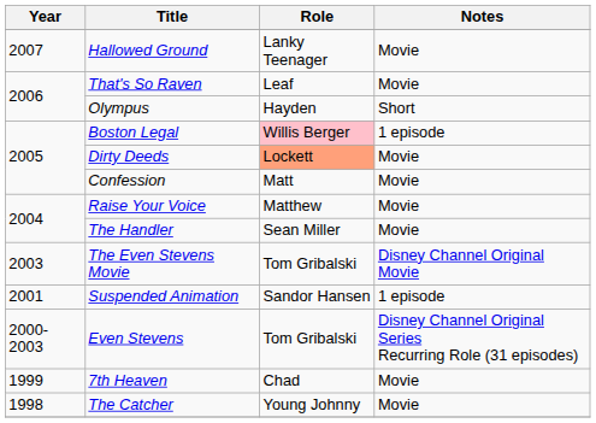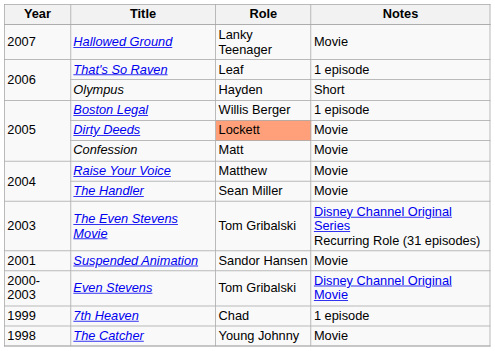 <table class="wikitable sortable">
 <tr>
 <th>Year</th>
 <th>Title</th>
 <th>Role</th>
 <th>Notes</th>
 </tr>
 <tr>
 </tr>
 <tr>
 <td>2007</td>
 <td><em><a href='#'>Hallowed Ground</a></em></td>
 <td>Lanky Teenager</td>
 <td>Movie</td>
 </tr>
 <tr>
 <td rowspan=2>2006</td>
 <td><em><a href='#'>That's So Raven</a></em></td>
 <td>Leaf</td>
-<td>Movie</td>
+<td>1 episode</td>
 </tr>
 <tr>
 <td><em>Olympus</em></td>
 <td>Hayden</td>
 <td>Short</td>
 </tr>
 <tr>
 <td rowspan=3>2005</td>
 <td><em><a href='#'>Boston Legal</a></em></td>
-<td style="background: pink;">Willis Berger</td>
+<td>Willis Berger</td>
 <td>1 episode</td>
 </tr>
 <tr>
 <td><em><a href='#'>Dirty Deeds</a></em></td>
 <td style="background: lightsalmon;">Lockett</td>
 <td>Movie</td>
 </tr>
 <tr>
 <td><em>Confession</em></td>
 <td>Matt</td>
 <td>Movie</td>
 </tr>
 <tr>
 <td rowspan=2>2004</td>
 <td><em><a href='#'>Raise Your Voice</a></em></td>
 <td>Matthew</td>
 <td>Movie</td>
 </tr>
 <tr>
 <td><em><a href='#'>The Handler</a></em></td>
 <td>Sean Miller</td>
 <td>Movie</td>
 </tr>
 <tr>
 <td>2003</td>
 <td><em><a href='#'>The Even Stevens Movie</a></em></td>
 <td>Tom Gribalski</td>
-<td><a href='#'>Disney Channel Original Movie</a></td>
+<td><a href='#'>Disney Channel Original Series</a><br>Recurring Role (31 episodes)</td>
 </tr>
 <tr>
 <td>2001</td>
 <td><em><a href='#'>Suspended Animation</a></em></td>
 <td>Sandor Hansen</td>
-<td>1 episode</td>
+<td>Movie</td>
 </tr>
 <tr>
 <td>2000-2003</td>
 <td><em><a href='#'>Even Stevens</a></em></td>
 <td>Tom Gribalski</td>
-<td><a href='#'>Disney Channel Original Series</a><br>Recurring Role (31 episodes)</td>
+<td><a href='#'>Disney Channel Original Movie</a></td>
 </tr>
 <tr>
 <td>1999</td>
 <td><em><a href='#'>7th Heaven</a></em></td>
 <td>Chad</td>
-<td>Movie</td>
+<td>1 episode</td>
 </tr>
 <tr>
 <td>1998</td>
 <td><em><a href='#'>The Catcher</a></em></td>
 <td>Young Johnny</td>
 <td>Movie</td>
 </tr>
 <tr>
 </tr>
 </table>
